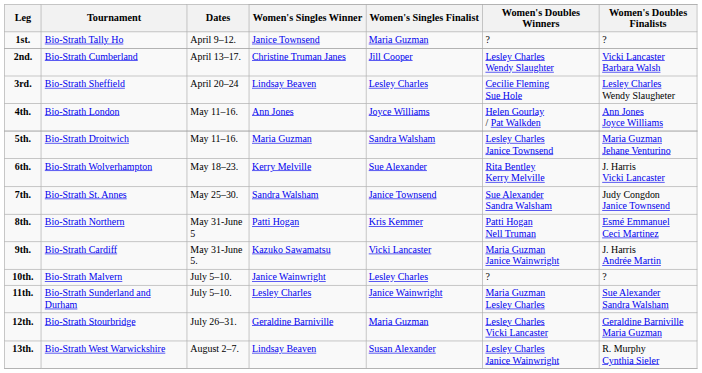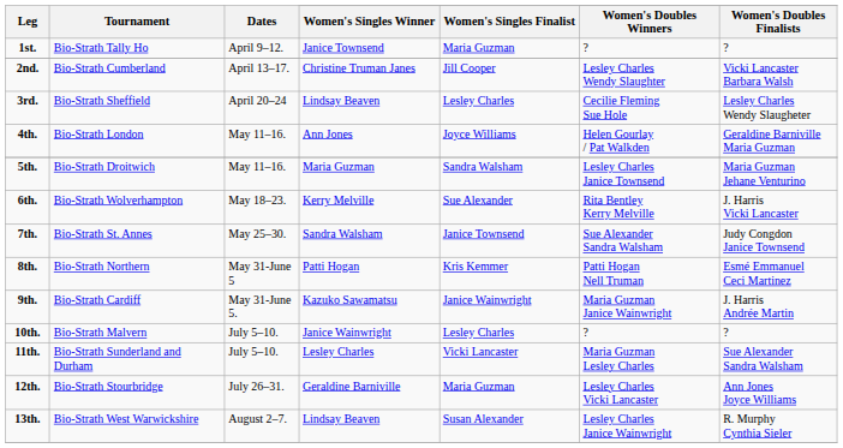 <table class="wikitable" style="margin-left:1em;" style="font-size:95%;">
 <tr>
 <th rowspan="2" style="width:50px;">Leg</th>
 <th rowspan="2" style="width:220px;">Tournament</th>
 <th rowspan="2" style="width:90px;">Dates</th>
 </tr>
 <tr>
 <th style="width:175px;">Women's Singles Winner</th>
 <th style="width:175px;">Women's Singles Finalist</th>
 <th style="width:175px;">Women's Doubles Winners</th>
 <th style="width:145px;">Women's Doubles Finalists</th>
 </tr>
 <tr style="font-size:97%; vertical-align:top;">
 <td style="text-align:center;"><strong>1st.</strong></td>
 <td style="padding-left:5px;"><a href='#'>Bio-Strath Tally Ho</a></td>
 <td style="padding-left:5px;">April 9–12.</td>
 <td style="padding-left:4px;"> <a href='#'>Janice Townsend</a></td>
 <td style="padding-left:4px;"> <a href='#'>Maria Guzman</a></td>
 <td style="padding-left:4px;">? <br></td>
 <td style="padding-left:4px;">? <br></td>
 </tr>
 <tr style="font-size:97%; vertical-align:top;">
 </tr>
 <tr style="font-size:97%; vertical-align:top;">
 <td style="text-align:center;"><strong>2nd.</strong></td>
 <td style="padding-left:5px;"><a href='#'>Bio-Strath Cumberland</a></td>
 <td style="padding-left:5px;">April 13–17.</td>
 <td style="padding-left:4px;"> <a href='#'>Christine Truman Janes</a></td>
 <td style="padding-left:4px;"> <a href='#'>Jill Cooper</a></td>
 <td style="padding-left:4px;"> <a href='#'>Lesley Charles</a><br> <a href='#'>Wendy Slaughter</a></td>
 <td style="padding-left:4px;"> <a href='#'>Vicki Lancaster</a><br> <a href='#'>Barbara Walsh</a></td>
 </tr>
 <tr style="font-size:97%; vertical-align:top;">
 <td style="text-align:center;"><strong>3rd.</strong></td>
 <td style="padding-left:5px;"><a href='#'>Bio-Strath Sheffield</a></td>
 <td style="padding-left:5px;">April 20–24</td>
 <td style="padding-left:4px;"> <a href='#'>Lindsay Beaven</a></td>
 <td style="padding-left:4px;"> <a href='#'>Lesley Charles</a></td>
 <td style="padding-left:4px;"> <a href='#'>Cecilie Fleming</a> <br> <a href='#'>Sue Hole</a></td>
 <td style="padding-left:4px;"> <a href='#'>Lesley Charles</a><br> Wendy Slaugheter</td>
 </tr>
 <tr style="font-size:97%; vertical-align:top;">
 <td style="text-align:center;"><strong>4th.</strong></td>
 <td style="padding-left:5px;"><a href='#'>Bio-Strath London</a></td>
 <td style="padding-left:5px;">May 11–16.</td>
 <td style="padding-left:4px;"> <a href='#'>Ann Jones</a></td>
 <td style="padding-left:4px;"> <a href='#'>Joyce Williams</a></td>
 <td style="padding-left:4px;"> <a href='#'>Helen Gourlay</a><br>/ <a href='#'>Pat Walkden</a></td>
-<td style="padding-left:4px;"> <a href='#'>Ann Jones</a>  <br> <a href='#'>Joyce Williams</a></td>
+<td style="padding-left:4px;"> <a href='#'>Geraldine Barniville</a><br> <a href='#'>Maria Guzman</a></td>
 </tr>
 <tr style="font-size:97%; vertical-align:top;">
 </tr>
 <tr style="font-size:97%; vertical-align:top;">
 <td style="text-align:center;"><strong>5th.</strong></td>
 <td style="padding-left:5px;"><a href='#'>Bio-Strath Droitwich</a></td>
 <td style="padding-left:5px;">May 11–16.</td>
 <td style="padding-left:4px;"> <a href='#'>Maria Guzman</a></td>
 <td style="padding-left:4px;"> <a href='#'>Sandra Walsham</a></td>
 <td style="padding-left:4px;"> <a href='#'>Lesley Charles</a><br> <a href='#'>Janice Townsend</a></td>
 <td style="padding-left:4px;"> <a href='#'>Maria Guzman</a><br> <a href='#'>Jehane Venturino</a></td>
 </tr>
 <tr style="font-size:97%; vertical-align:top;">
 <td style="text-align:center;"><strong>6th.</strong></td>
 <td style="padding-left:5px;"><a href='#'>Bio-Strath Wolverhampton</a></td>
 <td style="padding-left:5px;">May 18–23.</td>
 <td style="padding-left:4px;"> <a href='#'>Kerry Melville</a></td>
 <td style="padding-left:4px;"> <a href='#'>Sue Alexander</a></td>
 <td style="padding-left:4px;"> <a href='#'>Rita Bentley</a><br> <a href='#'>Kerry Melville</a></td>
 <td style="padding-left:4px;"> J. Harris<br>  <a href='#'>Vicki Lancaster</a></td>
 </tr>
 <tr style="font-size:97%; vertical-align:top;">
 <td style="text-align:center;"><strong>7th.</strong></td>
 <td style="padding-left:5px;"><a href='#'>Bio-Strath St. Annes</a></td>
 <td style="padding-left:5px;">May 25–30.</td>
 <td style="padding-left:4px;"> <a href='#'>Sandra Walsham</a></td>
 <td style="padding-left:4px;"> <a href='#'>Janice Townsend</a></td>
 <td style="padding-left:4px;"> <a href='#'>Sue Alexander</a><br> <a href='#'>Sandra Walsham</a></td>
 <td style="padding-left:4px;"> Judy Congdon<br> <a href='#'>Janice Townsend</a></td>
 </tr>
 <tr style="font-size:97%; vertical-align:top;">
 <td style="text-align:center;"><strong>8th.</strong></td>
 <td style="padding-left:5px;"><a href='#'>Bio-Strath Northern</a></td>
 <td style="padding-left:5px;">May 31-June 5</td>
 <td style="padding-left:4px;"> <a href='#'>Patti Hogan</a></td>
 <td style="padding-left:4px;">   <a href='#'>Kris Kemmer</a></td>
 <td style="padding-left:4px;"> <a href='#'>Patti Hogan</a> <br>  <a href='#'>Nell Truman</a></td>
 <td style="padding-left:4px;"> <a href='#'>Esmé Emmanuel</a><br> <a href='#'>Ceci Martinez</a></td>
 </tr>
 <tr style="font-size:97%; vertical-align:top;">
 <td style="text-align:center;"><strong>9th.</strong></td>
 <td style="padding-left:5px;"><a href='#'>Bio-Strath Cardiff</a></td>
 <td style="padding-left:5px;">May 31-June 5.</td>
 <td style="padding-left:4px;"> <a href='#'>Kazuko Sawamatsu</a></td>
-<td style="padding-left:4px;"> <a href='#'>Vicki Lancaster</a></td>
+<td style="padding-left:4px;"> <a href='#'>Janice Wainwright</a></td>
 <td style="padding-left:4px;"> <a href='#'>Maria Guzman</a><br> <a href='#'>Janice Wainwright</a></td>
 <td style="padding-left:4px;"> J. Harris<br> <a href='#'>Andrée Martin</a></td>
 </tr>
 <tr style="font-size:97%; vertical-align:top;">
 <td style="text-align:center;"><strong>10th.</strong></td>
 <td style="padding-left:5px;"><a href='#'>Bio-Strath Malvern</a></td>
 <td style="padding-left:5px;">July 5–10.</td>
 <td style="padding-left:4px;"> <a href='#'>Janice Wainwright</a></td>
 <td style="padding-left:4px;"> <a href='#'>Lesley Charles</a></td>
 <td style="padding-left:4px;">?<br></td>
 <td style="padding-left:4px;">?<br></td>
 </tr>
 <tr style="font-size:97%; vertical-align:top;">
 <td style="text-align:center;"><strong>11th.</strong></td>
 <td style="padding-left:5px;"><a href='#'>Bio-Strath Sunderland and Durham</a></td>
 <td style="padding-left:5px;">July 5–10.</td>
 <td style="padding-left:4px;"> <a href='#'>Lesley Charles</a></td>
-<td style="padding-left:4px;"> <a href='#'>Janice Wainwright</a></td>
+<td style="padding-left:4px;"> <a href='#'>Vicki Lancaster</a></td>
 <td style="padding-left:4px;"> <a href='#'>Maria Guzman</a><br> <a href='#'>Lesley Charles</a></td>
 <td style="padding-left:4px;"> <a href='#'>Sue Alexander</a>  <br> <a href='#'>Sandra Walsham</a></td>
 </tr>
 <tr style="font-size:97%; vertical-align:top;">
 <td style="text-align:center;"><strong>12th.</strong></td>
 <td style="padding-left:5px;"><a href='#'>Bio-Strath Stourbridge</a></td>
 <td style="padding-left:5px;">July 26–31.</td>
 <td style="padding-left:4px;"> <a href='#'>Geraldine Barniville</a></td>
 <td style="padding-left:4px;"> <a href='#'>Maria Guzman</a></td>
 <td style="padding-left:4px;"> <a href='#'>Lesley Charles</a> <br>  <a href='#'>Vicki Lancaster</a></td>
-<td style="padding-left:4px;"> <a href='#'>Geraldine Barniville</a><br> <a href='#'>Maria Guzman</a></td>
+<td style="padding-left:4px;"> <a href='#'>Ann Jones</a>  <br> <a href='#'>Joyce Williams</a></td>
 </tr>
 <tr style="font-size:97%; vertical-align:top;">
 <td style="text-align:center;"><strong>13th.</strong></td>
 <td style="padding-left:5px;"><a href='#'>Bio-Strath West Warwickshire</a></td>
 <td style="padding-left:5px;">August 2–7.</td>
 <td style="padding-left:4px;"> <a href='#'>Lindsay Beaven</a></td>
 <td style="padding-left:4px;"> <a href='#'>Susan Alexander</a></td>
 <td style="padding-left:4px;"> <a href='#'>Lesley Charles</a> <br>  <a href='#'>Janice Wainwright</a></td>
 <td style="padding-left:4px;"> R. Murphy <br> <a href='#'>Cynthia Sieler</a></td>
 </tr>
 <tr style="font-size:97%; vertical-align:top;">
 </tr>
 </table>
